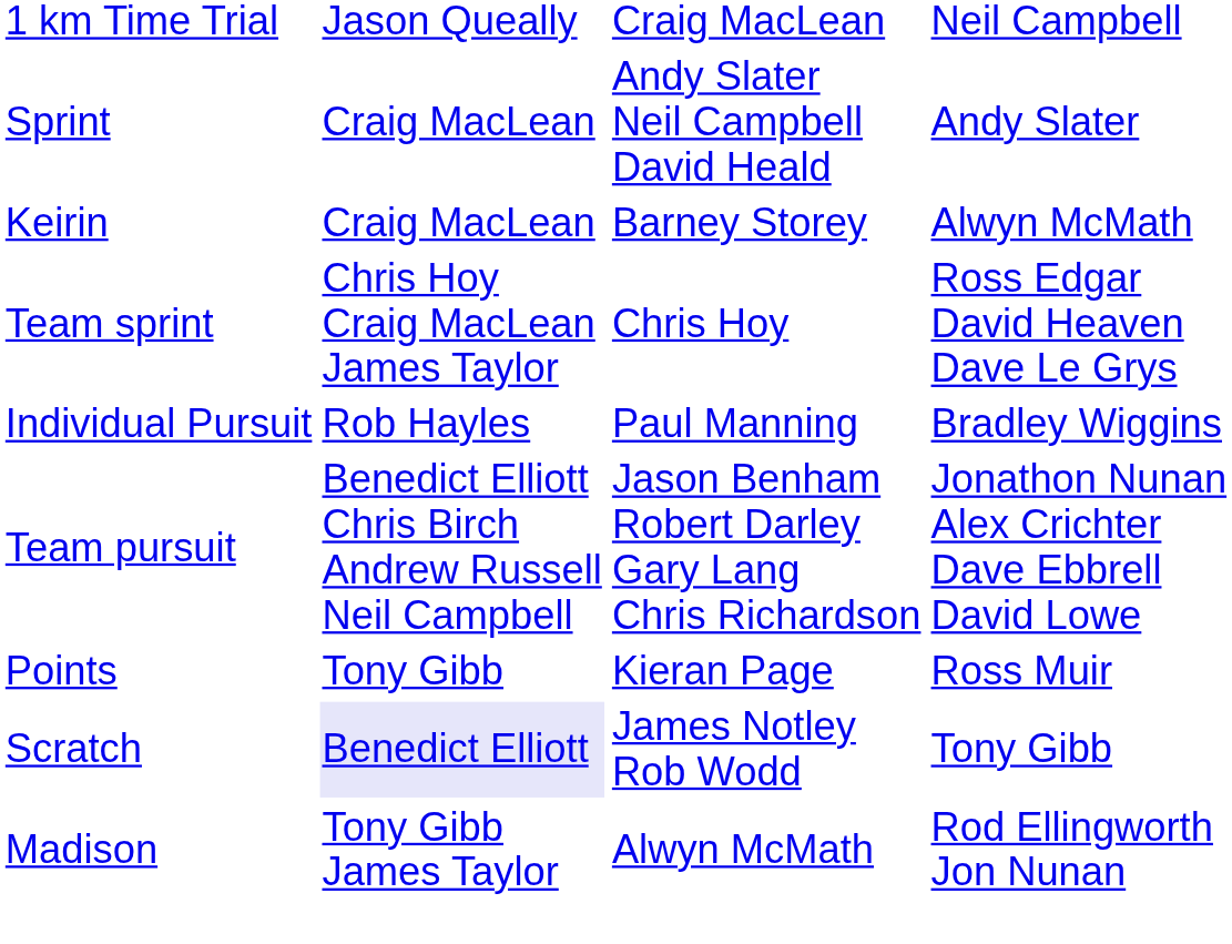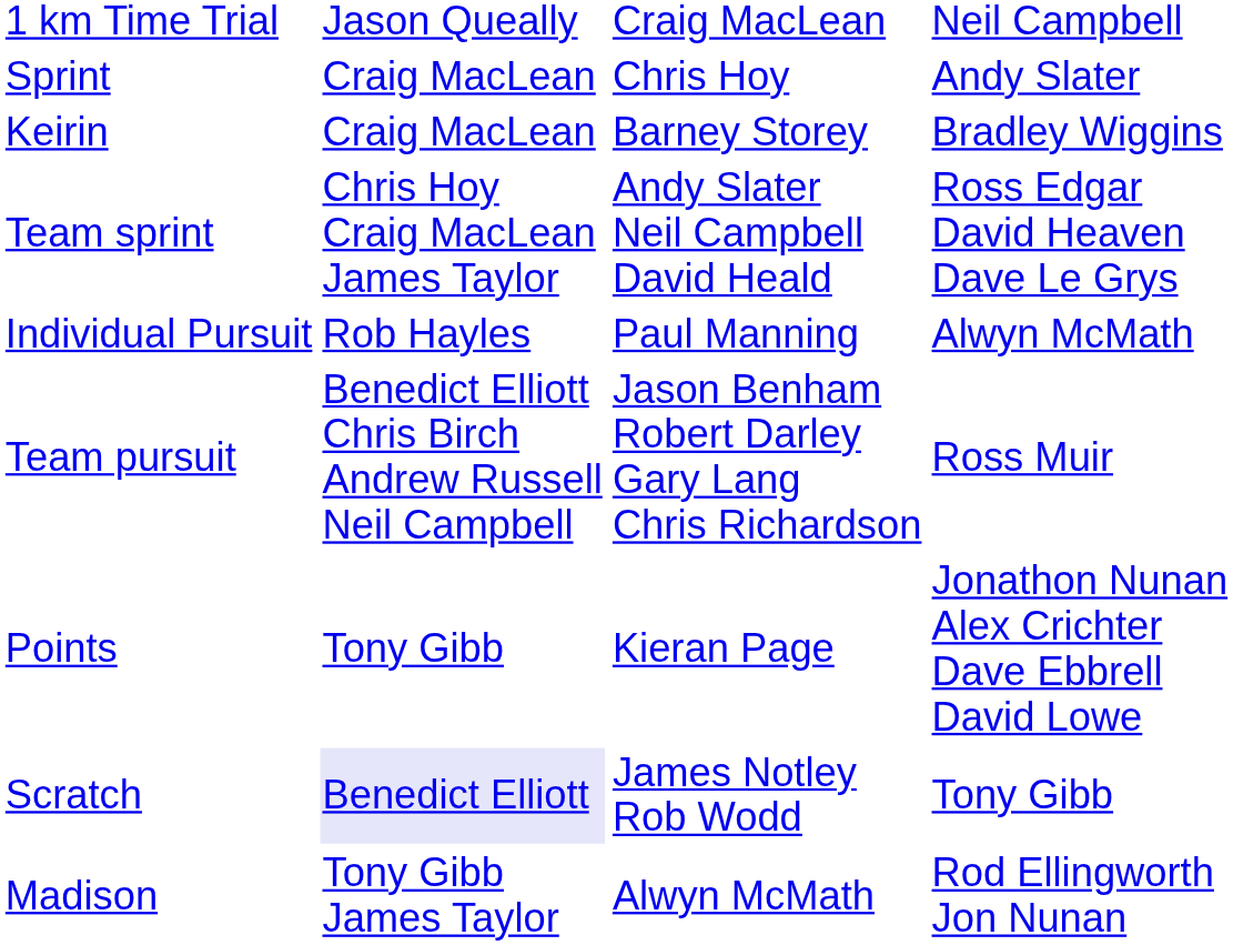 <table>
 <tr style="background:#ccc;">
 </tr>
 <tr>
 <td><a href='#'>1 km Time Trial</a></td>
 <td><a href='#'>Jason Queally</a></td>
 <td><a href='#'>Craig MacLean</a></td>
 <td><a href='#'>Neil Campbell</a></td>
 </tr>
 <tr>
 <td><a href='#'>Sprint</a></td>
 <td><a href='#'>Craig MacLean</a></td>
-<td><a href='#'>Andy Slater</a><br> <a href='#'>Neil Campbell</a> <br> <a href='#'>David Heald</a></td>
+<td><a href='#'>Chris Hoy</a></td>
 <td><a href='#'>Andy Slater</a></td>
 </tr>
 <tr>
 <td><a href='#'>Keirin</a></td>
 <td><a href='#'>Craig MacLean</a></td>
 <td><a href='#'>Barney Storey</a></td>
-<td><a href='#'>Alwyn McMath</a></td>
+<td><a href='#'>Bradley Wiggins</a></td>
 </tr>
 <tr>
 <td><a href='#'>Team sprint</a></td>
 <td><a href='#'>Chris Hoy</a><br><a href='#'>Craig MacLean</a> <br> <a href='#'>James Taylor</a></td>
-<td><a href='#'>Chris Hoy</a></td>
+<td><a href='#'>Andy Slater</a><br> <a href='#'>Neil Campbell</a> <br> <a href='#'>David Heald</a></td>
 <td><a href='#'>Ross Edgar</a><br> <a href='#'>David Heaven</a> <br> <a href='#'>Dave Le Grys</a></td>
 </tr>
 <tr>
 <td><a href='#'>Individual Pursuit</a></td>
 <td><a href='#'>Rob Hayles</a></td>
 <td><a href='#'>Paul Manning</a></td>
-<td><a href='#'>Bradley Wiggins</a></td>
+<td><a href='#'>Alwyn McMath</a></td>
 </tr>
 <tr>
 <td><a href='#'>Team pursuit</a></td>
 <td><a href='#'>Benedict Elliott</a><br> <a href='#'>Chris Birch</a><br> <a href='#'>Andrew Russell</a><br><a href='#'>Neil Campbell</a></td>
 <td><a href='#'>Jason Benham</a><br> <a href='#'>Robert Darley</a><br> <a href='#'>Gary Lang</a> <br> <a href='#'>Chris Richardson</a></td>
-<td><a href='#'>Jonathon Nunan</a><br><a href='#'>Alex Crichter</a><br> <a href='#'>Dave Ebbrell</a><br> <a href='#'>David Lowe</a></td>
+<td><a href='#'>Ross Muir</a></td>
 </tr>
 <tr>
 <td><a href='#'>Points</a></td>
 <td><a href='#'>Tony Gibb</a></td>
 <td><a href='#'>Kieran Page</a></td>
-<td><a href='#'>Ross Muir</a></td>
+<td><a href='#'>Jonathon Nunan</a><br><a href='#'>Alex Crichter</a><br> <a href='#'>Dave Ebbrell</a><br> <a href='#'>David Lowe</a></td>
 </tr>
 <tr>
 <td><a href='#'>Scratch</a></td>
 <td style="background: lavender;"><a href='#'>Benedict Elliott</a></td>
 <td><a href='#'>James Notley</a> <br> <a href='#'>Rob Wodd</a></td>
 <td><a href='#'>Tony Gibb</a></td>
 </tr>
 <tr>
 <td><a href='#'>Madison</a></td>
 <td><a href='#'>Tony Gibb</a> <br> <a href='#'>James Taylor</a></td>
 <td><a href='#'>Alwyn McMath</a></td>
 <td><a href='#'>Rod Ellingworth</a> <br> <a href='#'>Jon Nunan</a></td>
 </tr>
 </table>
